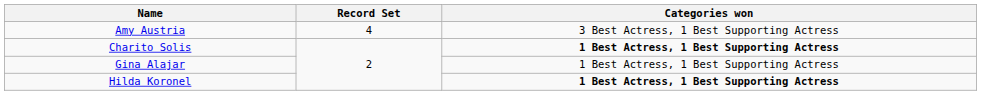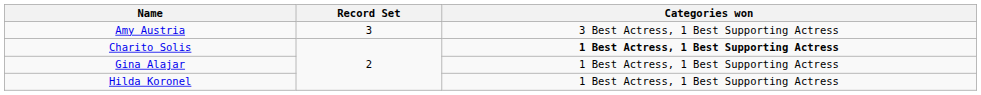 <table class="wikitable" style="width:95%; text-align:center;">
 <tr>
 <th width=30%>Name</th>
 <th width=15%>Record Set</th>
 <th style="width:55%;">Categories won</th>
 </tr>
 <tr>
 <td><a href='#'>Amy Austria</a></td>
-<td>4</td>
+<td>3</td>
 <td>3 Best Actress, 1 Best Supporting Actress</td>
 </tr>
 <tr>
 <td><a href='#'>Charito Solis</a></td>
 <td rowspan=3>2</td>
 <td><strong>1 Best Actress, 1 Best Supporting Actress</strong></td>
 </tr>
 <tr>
 <td><a href='#'>Gina Alajar</a></td>
 <td>1 Best Actress, 1 Best Supporting Actress</td>
 </tr>
 <tr>
 <td><a href='#'>Hilda Koronel</a></td>
-<td><strong>1 Best Actress, 1 Best Supporting Actress</strong></td>
+<td>1 Best Actress, 1 Best Supporting Actress</td>
 </tr>
 </table>
